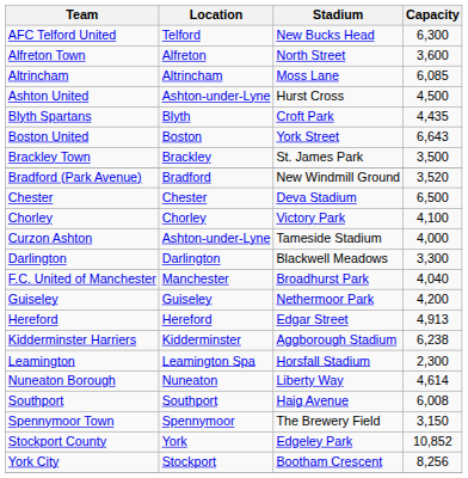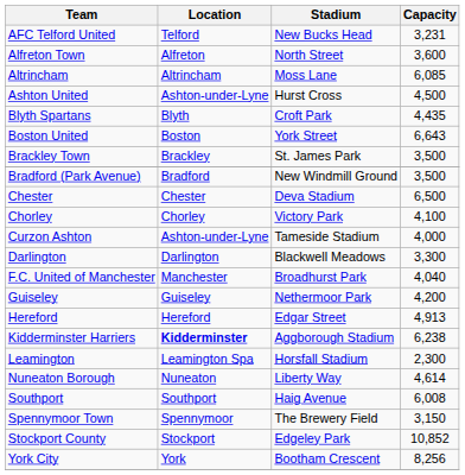 <table class="wikitable sortable">
 <tr>
 <th>Team</th>
 <th>Location</th>
 <th>Stadium</th>
 <th>Capacity</th>
 </tr>
 <tr>
 <td><a href='#'>AFC Telford United</a></td>
 <td><a href='#'>Telford</a></td>
 <td><a href='#'>New Bucks Head</a></td>
-<td align="center">6,300</td>
+<td align="center">3,231</td>
 </tr>
 <tr>
 <td><a href='#'>Alfreton Town</a></td>
 <td><a href='#'>Alfreton</a></td>
 <td><a href='#'>North Street</a></td>
 <td align="center">3,600</td>
 </tr>
 <tr>
 <td><a href='#'>Altrincham</a></td>
 <td><a href='#'>Altrincham</a></td>
 <td><a href='#'>Moss Lane</a></td>
 <td align="center">6,085</td>
 </tr>
 <tr>
 <td><a href='#'>Ashton United</a></td>
 <td><a href='#'>Ashton-under-Lyne</a></td>
 <td>Hurst Cross</td>
 <td align="center">4,500</td>
 </tr>
 <tr>
 <td><a href='#'>Blyth Spartans</a></td>
 <td><a href='#'>Blyth</a></td>
 <td><a href='#'>Croft Park</a></td>
 <td align="center">4,435</td>
 </tr>
 <tr>
 <td><a href='#'>Boston United</a></td>
 <td><a href='#'>Boston</a></td>
 <td><a href='#'>York Street</a></td>
 <td align="center">6,643</td>
 </tr>
 <tr>
 <td><a href='#'>Brackley Town</a></td>
 <td><a href='#'>Brackley</a></td>
 <td>St. James Park</td>
 <td align="center">3,500</td>
 </tr>
 <tr>
 </tr>
 <tr>
 <td><a href='#'>Bradford (Park Avenue)</a></td>
 <td><a href='#'>Bradford</a></td>
 <td>New Windmill Ground</td>
-<td align="center">3,520</td>
+<td align="center">3,500</td>
 </tr>
 <tr>
 <td><a href='#'>Chester</a></td>
 <td><a href='#'>Chester</a></td>
 <td><a href='#'>Deva Stadium</a></td>
 <td align="center">6,500</td>
 </tr>
 <tr>
 <td><a href='#'>Chorley</a></td>
 <td><a href='#'>Chorley</a></td>
 <td><a href='#'>Victory Park</a></td>
 <td align="center">4,100</td>
 </tr>
 <tr>
 <td><a href='#'>Curzon Ashton</a></td>
 <td><a href='#'>Ashton-under-Lyne</a></td>
 <td>Tameside Stadium</td>
 <td align="center">4,000</td>
 </tr>
 <tr>
 <td><a href='#'>Darlington</a></td>
 <td><a href='#'>Darlington</a></td>
 <td>Blackwell Meadows</td>
 <td align="center">3,300</td>
 </tr>
 <tr>
 <td><a href='#'>F.C. United of Manchester</a></td>
 <td><a href='#'>Manchester</a></td>
 <td><a href='#'>Broadhurst Park</a></td>
 <td align="center">4,040</td>
 </tr>
 <tr>
 <td><a href='#'>Guiseley</a></td>
 <td><a href='#'>Guiseley</a></td>
 <td><a href='#'>Nethermoor Park</a></td>
 <td align="center">4,200</td>
 </tr>
 <tr>
 <td><a href='#'>Hereford</a></td>
 <td><a href='#'>Hereford</a></td>
 <td><a href='#'>Edgar Street</a></td>
 <td align="center">4,913</td>
 </tr>
 <tr>
 <td><a href='#'>Kidderminster Harriers</a></td>
-<td><a href='#'>Kidderminster</a></td>
+<td><strong><a href='#'>Kidderminster</a></strong></td>
 <td><a href='#'>Aggborough Stadium</a></td>
 <td align="center">6,238</td>
 </tr>
 <tr>
 <td><a href='#'>Leamington</a></td>
 <td><a href='#'>Leamington Spa</a></td>
 <td><a href='#'>Horsfall Stadium</a></td>
 <td align="center">2,300</td>
 </tr>
 <tr>
 <td><a href='#'>Nuneaton Borough</a></td>
 <td><a href='#'>Nuneaton</a></td>
 <td><a href='#'>Liberty Way</a></td>
 <td align="center">4,614</td>
 </tr>
 <tr>
 <td><a href='#'>Southport</a></td>
 <td><a href='#'>Southport</a></td>
 <td><a href='#'>Haig Avenue</a></td>
 <td align="center">6,008</td>
 </tr>
 <tr>
 <td><a href='#'>Spennymoor Town</a></td>
 <td><a href='#'>Spennymoor</a></td>
 <td>The Brewery Field</td>
 <td align="center">3,150</td>
 </tr>
 <tr>
 <td><a href='#'>Stockport County</a></td>
-<td><a href='#'>York</a></td>
+<td><a href='#'>Stockport</a></td>
 <td><a href='#'>Edgeley Park</a></td>
 <td align="center">10,852</td>
 </tr>
 <tr>
 <td><a href='#'>York City</a></td>
-<td><a href='#'>Stockport</a></td>
+<td><a href='#'>York</a></td>
 <td><a href='#'>Bootham Crescent</a></td>
 <td align="center">8,256</td>
 </tr>
 <tr>
 </tr>
 </table>
